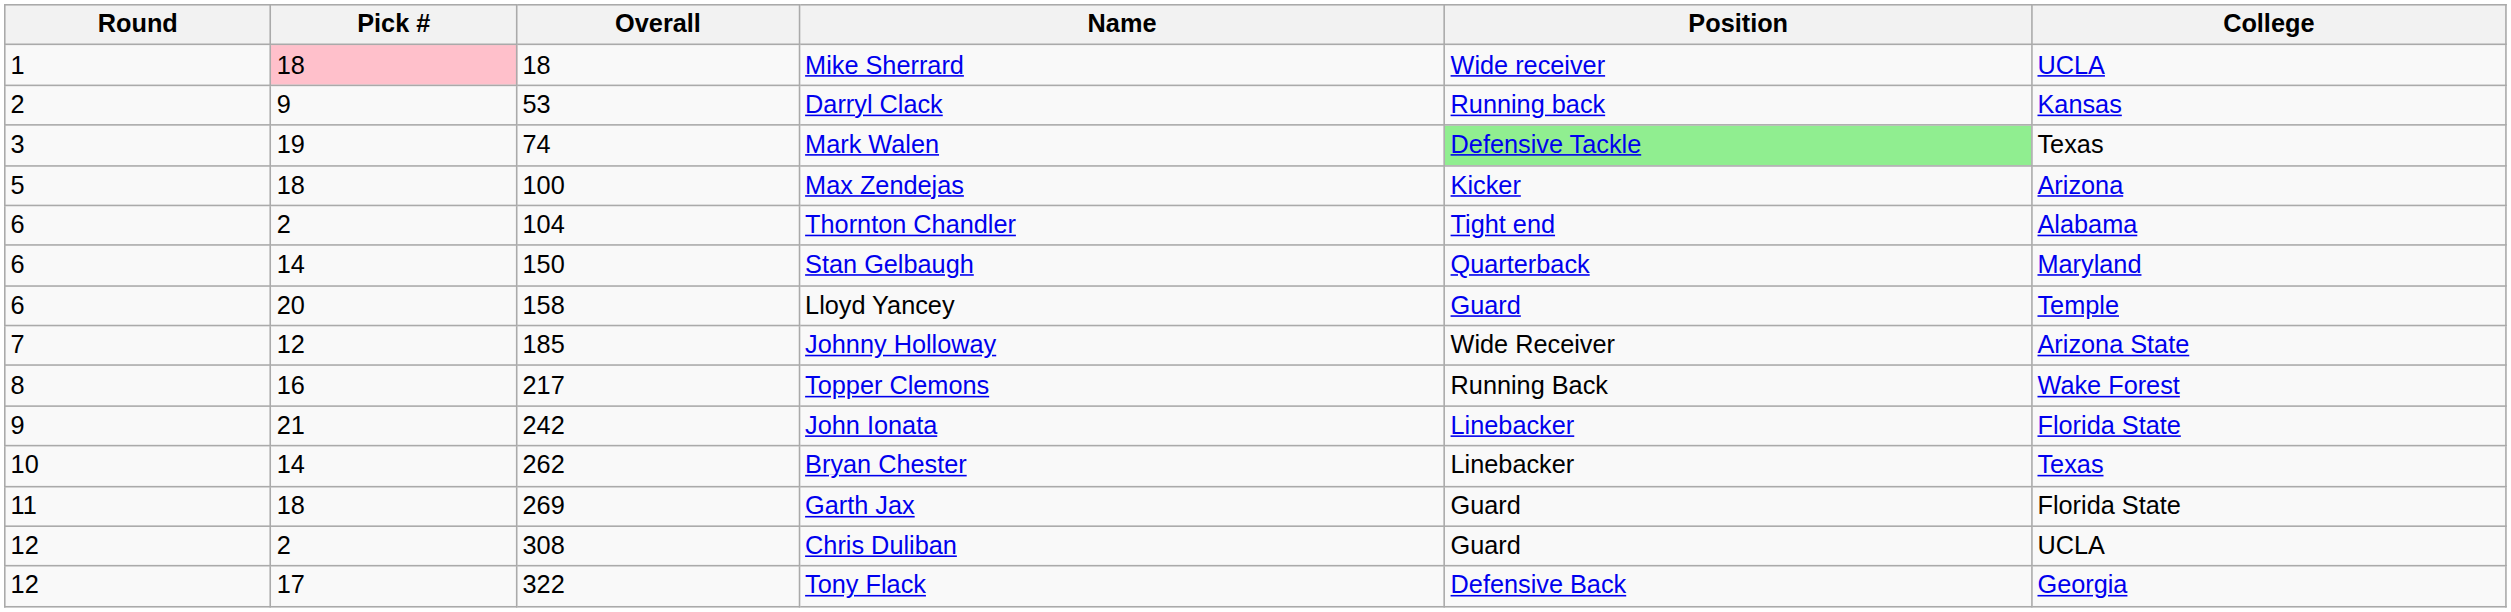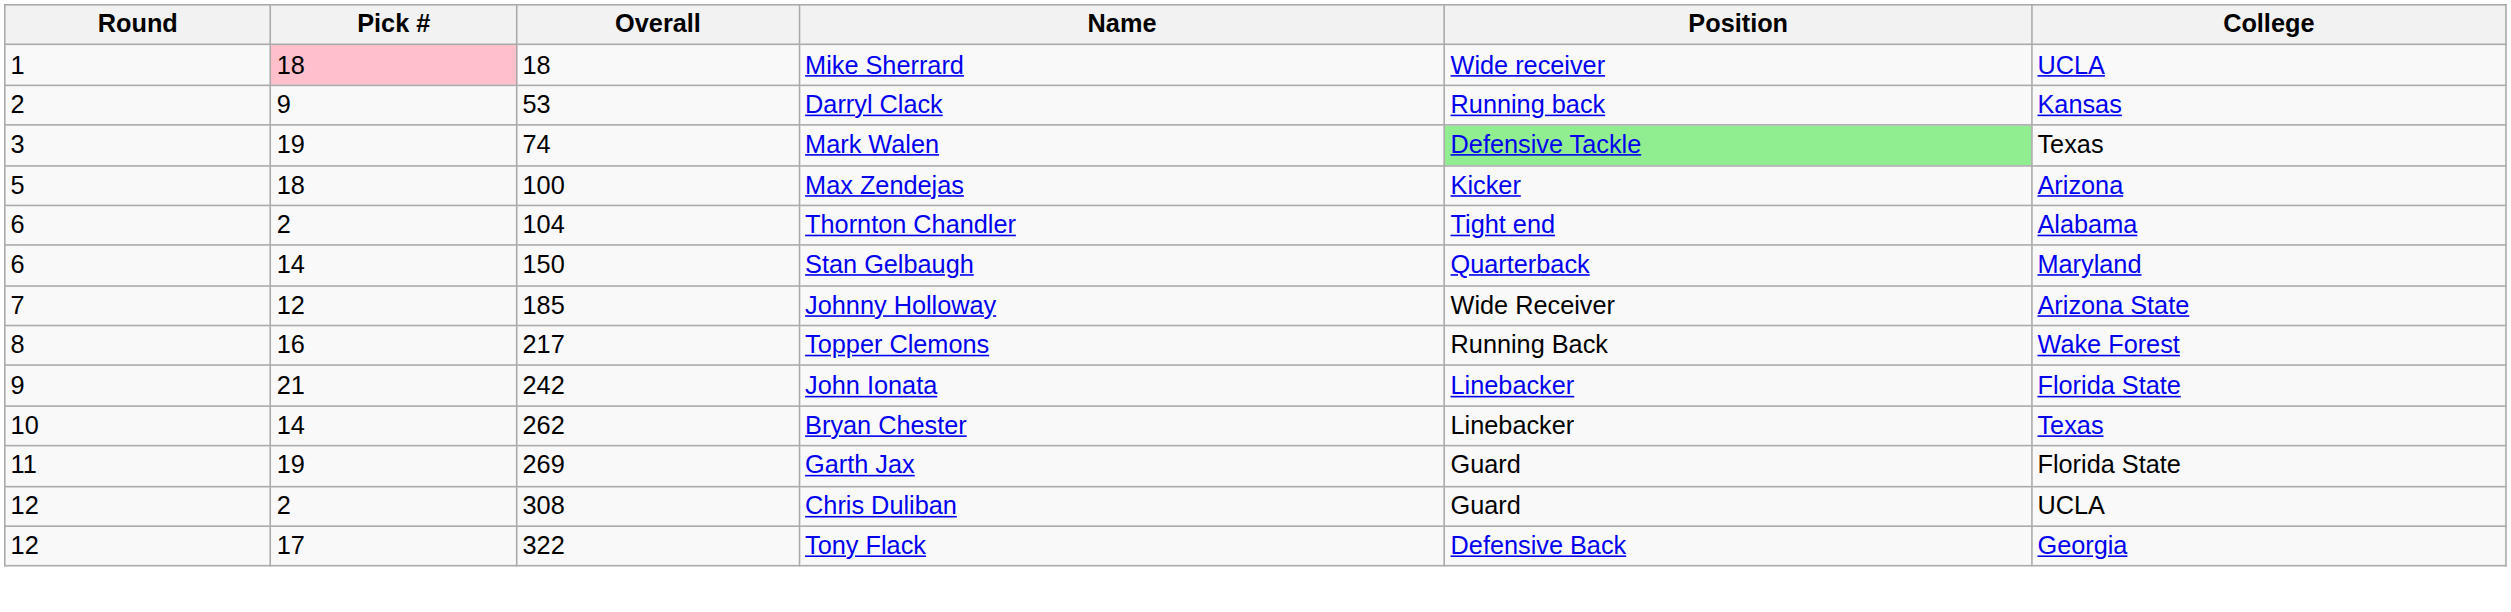 <table class="wikitable sortable sortable" style="width: 100%">
 <tr>
 <th>Round</th>
 <th>Pick #</th>
 <th>Overall</th>
 <th>Name</th>
 <th>Position</th>
 <th>College</th>
 </tr>
 <tr>
 <td>1</td>
 <td style="background: pink;">18</td>
 <td>18</td>
 <td><a href='#'>Mike Sherrard</a></td>
 <td><a href='#'>Wide receiver</a></td>
 <td><a href='#'>UCLA</a></td>
 </tr>
 <tr>
 <td>2</td>
 <td>9</td>
 <td>53</td>
 <td><a href='#'>Darryl Clack</a></td>
 <td><a href='#'>Running back</a></td>
 <td><a href='#'>Kansas</a></td>
 </tr>
 <tr>
 <td>3</td>
 <td>19</td>
 <td>74</td>
 <td><a href='#'>Mark Walen</a></td>
 <td style="background: lightgreen;"><a href='#'>Defensive Tackle</a></td>
 <td>Texas</td>
 </tr>
 <tr>
 <td>5</td>
 <td>18</td>
 <td>100</td>
 <td><a href='#'>Max Zendejas</a></td>
 <td><a href='#'>Kicker</a></td>
 <td><a href='#'>Arizona</a></td>
 </tr>
 <tr>
 <td>6</td>
 <td>2</td>
 <td>104</td>
 <td><a href='#'>Thornton Chandler</a></td>
 <td><a href='#'>Tight end</a></td>
 <td><a href='#'>Alabama</a></td>
 </tr>
 <tr>
 <td>6</td>
 <td>14</td>
 <td>150</td>
 <td><a href='#'>Stan Gelbaugh</a></td>
 <td><a href='#'>Quarterback</a></td>
 <td><a href='#'>Maryland</a></td>
 </tr>
 <tr>
-<td>6</td>
-<td>20</td>
-<td>158</td>
-<td>Lloyd Yancey</td>
-<td><a href='#'>Guard</a></td>
-<td><a href='#'>Temple</a></td>
-</tr>
-<tr>
 <td>7</td>
 <td>12</td>
 <td>185</td>
 <td><a href='#'>Johnny Holloway</a></td>
 <td>Wide Receiver</td>
 <td><a href='#'>Arizona State</a></td>
 </tr>
 <tr>
 <td>8</td>
 <td>16</td>
 <td>217</td>
 <td><a href='#'>Topper Clemons</a></td>
 <td>Running Back</td>
 <td><a href='#'>Wake Forest</a></td>
 </tr>
 <tr>
 <td>9</td>
 <td>21</td>
 <td>242</td>
 <td><a href='#'>John Ionata</a></td>
 <td><a href='#'>Linebacker</a></td>
 <td><a href='#'>Florida State</a></td>
 </tr>
 <tr>
 <td>10</td>
 <td>14</td>
 <td>262</td>
 <td><a href='#'>Bryan Chester</a></td>
 <td>Linebacker</td>
 <td><a href='#'>Texas</a></td>
 </tr>
 <tr>
 <td>11</td>
-<td>18</td>
+<td>19</td>
 <td>269</td>
 <td><a href='#'>Garth Jax</a></td>
 <td>Guard</td>
 <td>Florida State</td>
 </tr>
 <tr>
 <td>12</td>
 <td>2</td>
 <td>308</td>
 <td><a href='#'>Chris Duliban</a></td>
 <td>Guard</td>
 <td>UCLA</td>
 </tr>
 <tr>
 <td>12</td>
 <td>17</td>
 <td>322</td>
 <td><a href='#'>Tony Flack</a></td>
 <td><a href='#'>Defensive Back</a></td>
 <td><a href='#'>Georgia</a></td>
 </tr>
 </table>
